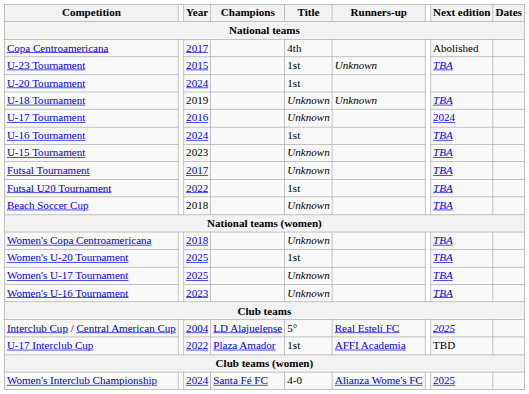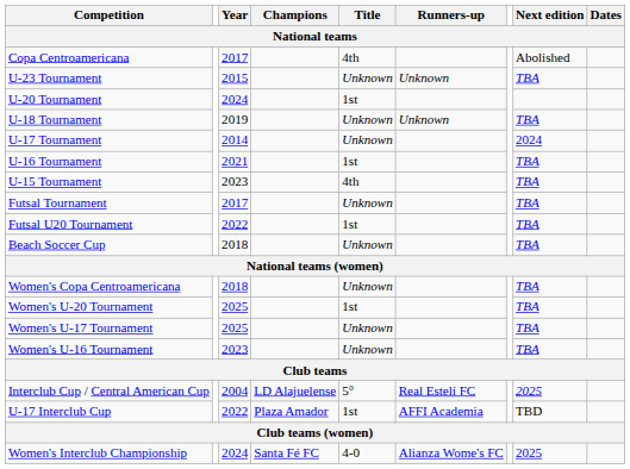 <table class="wikitable">
 <tr>
 <th>Competition</th>
 <td width="1%"  style="background-color:#ffffff;"></td>
 <th>Year</th>
 <th>Champions</th>
 <th>Title</th>
 <th>Runners-up</th>
 <td width="1%"  style="background-color:#ffffff;"></td>
 <th>Next edition</th>
 <th>Dates</th>
 </tr>
 <tr>
 <th colspan=9>National teams</th>
 </tr>
 <tr>
 <td><a href='#'>Copa Centroamericana</a></td>
 <td rowspan="10" style="background-color:#ffffff;"></td>
 <td><a href='#'>2017</a></td>
 <td></td>
 <td>4th</td>
 <td></td>
 <td rowspan="10" style="background-color:#ffffff;"></td>
 <td>Abolished</td>
 <td></td>
 </tr>
 <tr>
 <td><a href='#'>U-23 Tournament</a></td>
 <td><a href='#'>2015</a></td>
 <td></td>
-<td>1st</td>
+<td><em>Unknown</em></td>
 <td><em>Unknown</em></td>
 <td><em><a href='#'>TBA</a></em></td>
 <td></td>
 </tr>
 <tr>
 <td><a href='#'>U-20 Tournament</a></td>
 <td><a href='#'>2024</a></td>
 <td></td>
 <td>1st</td>
 <td></td>
 <td></td>
 <td></td>
 </tr>
 <tr>
 <td><a href='#'>U-18 Tournament</a></td>
 <td>2019</td>
 <td></td>
 <td><em>Unknown</em></td>
 <td><em>Unknown</em></td>
 <td><em><a href='#'>TBA</a></em></td>
 <td></td>
 </tr>
 <tr>
 <td><a href='#'>U-17 Tournament</a></td>
-<td><a href='#'>2016</a></td>
+<td><a href='#'>2014</a></td>
 <td></td>
 <td><em>Unknown</em></td>
 <td></td>
 <td><a href='#'>2024</a></td>
 <td></td>
 </tr>
 <tr>
 <td><a href='#'>U-16 Tournament</a></td>
-<td><a href='#'>2024</a></td>
+<td><a href='#'>2021</a></td>
 <td></td>
 <td>1st</td>
 <td></td>
 <td><em><a href='#'>TBA</a></em></td>
 <td></td>
 </tr>
 <tr>
 <td><a href='#'>U-15 Tournament</a></td>
 <td>2023</td>
 <td></td>
-<td><em>Unknown</em></td>
+<td>4th</td>
 <td></td>
 <td><em><a href='#'>TBA</a></em></td>
 <td></td>
 </tr>
 <tr>
 <td><a href='#'>Futsal Tournament</a></td>
 <td><a href='#'>2017</a></td>
 <td></td>
 <td><em>Unknown</em></td>
 <td></td>
 <td><em><a href='#'>TBA</a></em></td>
 <td></td>
 </tr>
 <tr>
 <td><a href='#'>Futsal U20 Tournament</a></td>
 <td><a href='#'>2022</a></td>
 <td></td>
 <td>1st</td>
 <td></td>
 <td><em><a href='#'>TBA</a></em></td>
 <td></td>
 </tr>
 <tr>
 <td><a href='#'>Beach Soccer Cup</a></td>
 <td>2018</td>
 <td></td>
 <td><em>Unknown</em></td>
 <td></td>
 <td><em><a href='#'>TBA</a></em></td>
 <td></td>
 </tr>
 <tr>
 <th colspan=9>National teams (women)</th>
 </tr>
 <tr>
 <td><a href='#'>Women's Copa Centroamericana</a></td>
 <td rowspan="4" style="background-color:#ffffff;"></td>
 <td><a href='#'>2018</a></td>
 <td></td>
 <td><em>Unknown</em></td>
 <td></td>
 <td rowspan="4" style="background-color:#ffffff;"></td>
 <td><em><a href='#'>TBA</a></em></td>
 <td></td>
 </tr>
 <tr>
 <td><a href='#'>Women's U-20 Tournament</a></td>
 <td><a href='#'>2025</a></td>
 <td></td>
 <td>1st</td>
 <td></td>
 <td><em><a href='#'>TBA</a></em></td>
 <td></td>
 </tr>
 <tr>
 <td><a href='#'>Women's U-17 Tournament</a></td>
 <td><a href='#'>2025</a></td>
 <td></td>
 <td><em>Unknown</em></td>
 <td></td>
 <td><em><a href='#'>TBA</a></em></td>
 <td></td>
 </tr>
 <tr>
 <td><a href='#'>Women's U-16 Tournament</a></td>
 <td><a href='#'>2023</a></td>
 <td></td>
 <td><em>Unknown</em></td>
 <td></td>
 <td><em><a href='#'>TBA</a></em></td>
 <td></td>
 </tr>
 <tr>
 <th colspan=9>Club teams</th>
 </tr>
 <tr>
 <td><a href='#'>Interclub Cup</a> / <a href='#'>Central American Cup</a></td>
 <td rowspan="2" style="background-color:#ffffff;"></td>
 <td><a href='#'>2004</a></td>
 <td> <a href='#'>LD Alajuelense</a></td>
 <td>5°</td>
 <td> <a href='#'>Real Estelí FC</a></td>
 <td rowspan="2" style="background-color:#ffffff;"></td>
 <td><em><a href='#'>2025</a></em></td>
 <td></td>
 </tr>
 <tr>
 <td><a href='#'>U-17 Interclub Cup</a></td>
 <td><a href='#'>2022</a></td>
 <td> <a href='#'>Plaza Amador</a></td>
 <td>1st</td>
 <td> <a href='#'>AFFI Academia</a></td>
 <td>TBD</td>
 <td></td>
 </tr>
 <tr>
 <th colspan=9>Club teams (women)</th>
 </tr>
 <tr>
 <td><a href='#'>Women's Interclub Championship</a></td>
 <td style="background-color:#ffffff;"></td>
 <td><a href='#'>2024</a></td>
 <td> <a href='#'>Santa Fé FC</a></td>
 <td>4-0</td>
 <td> <a href='#'>Alianza Wome's FC</a></td>
 <td style="background-color:#ffffff;"></td>
 <td><a href='#'>2025</a></td>
 <td></td>
 </tr>
 </table>
